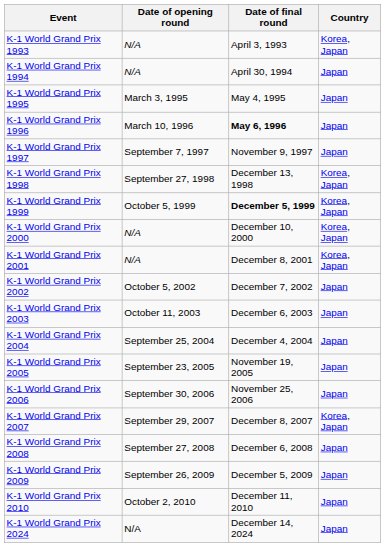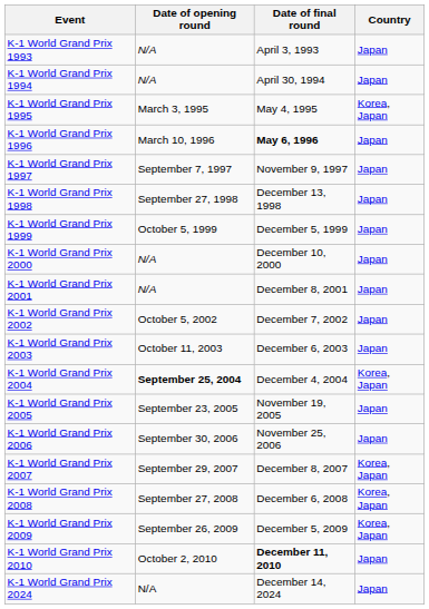 <table class="wikitable" align="center">
 <tr>
 <th>Event</th>
 <th>Date of opening round</th>
 <th>Date of final round</th>
 <th>Country</th>
 </tr>
 <tr>
 <td><a href='#'>K-1 World Grand Prix 1993</a></td>
 <td><em>N/A</em></td>
 <td>April 3, 1993</td>
-<td><a href='#'>Korea</a>, <a href='#'>Japan</a></td>
+<td><a href='#'>Japan</a></td>
 </tr>
 <tr>
 <td><a href='#'>K-1 World Grand Prix 1994</a></td>
 <td><em>N/A</em></td>
 <td>April 30, 1994</td>
 <td><a href='#'>Japan</a></td>
 </tr>
 <tr>
 <td><a href='#'>K-1 World Grand Prix 1995</a></td>
 <td>March 3, 1995</td>
 <td>May 4, 1995</td>
-<td><a href='#'>Japan</a></td>
+<td><a href='#'>Korea</a>, <a href='#'>Japan</a></td>
 </tr>
 <tr>
 <td><a href='#'>K-1 World Grand Prix 1996</a></td>
 <td>March 10, 1996</td>
 <td><strong>May 6, 1996</strong></td>
 <td><a href='#'>Japan</a></td>
 </tr>
 <tr>
 <td><a href='#'>K-1 World Grand Prix 1997</a></td>
 <td>September 7, 1997</td>
 <td>November 9, 1997</td>
 <td><a href='#'>Japan</a></td>
 </tr>
 <tr>
 <td><a href='#'>K-1 World Grand Prix 1998</a></td>
 <td>September 27, 1998</td>
 <td>December 13, 1998</td>
-<td><a href='#'>Korea</a>, <a href='#'>Japan</a></td>
+<td><a href='#'>Japan</a></td>
 </tr>
 <tr>
 <td><a href='#'>K-1 World Grand Prix 1999</a></td>
 <td>October 5, 1999</td>
-<td><strong>December 5, 1999</strong></td>
-<td><a href='#'>Korea</a>, <a href='#'>Japan</a></td>
+<td>December 5, 1999</td>
+<td><a href='#'>Japan</a></td>
 </tr>
 <tr>
 <td><a href='#'>K-1 World Grand Prix 2000</a></td>
 <td><em>N/A</em></td>
 <td>December 10, 2000</td>
-<td><a href='#'>Korea</a>, <a href='#'>Japan</a></td>
+<td><a href='#'>Japan</a></td>
 </tr>
 <tr>
 <td><a href='#'>K-1 World Grand Prix 2001</a></td>
 <td><em>N/A</em></td>
 <td>December 8, 2001</td>
-<td><a href='#'>Korea</a>, <a href='#'>Japan</a></td>
+<td><a href='#'>Japan</a></td>
 </tr>
 <tr>
 <td><a href='#'>K-1 World Grand Prix 2002</a></td>
 <td>October 5, 2002</td>
 <td>December 7, 2002</td>
 <td><a href='#'>Japan</a></td>
 </tr>
 <tr>
 <td><a href='#'>K-1 World Grand Prix 2003</a></td>
 <td>October 11, 2003</td>
 <td>December 6, 2003</td>
 <td><a href='#'>Japan</a></td>
 </tr>
 <tr>
 <td><a href='#'>K-1 World Grand Prix 2004</a></td>
-<td>September 25, 2004</td>
+<td><strong>September 25, 2004</strong></td>
 <td>December 4, 2004</td>
-<td><a href='#'>Japan</a></td>
+<td><a href='#'>Korea</a>, <a href='#'>Japan</a></td>
 </tr>
 <tr>
 <td><a href='#'>K-1 World Grand Prix 2005</a></td>
 <td>September 23, 2005</td>
 <td>November 19, 2005</td>
 <td><a href='#'>Japan</a></td>
 </tr>
 <tr>
 <td><a href='#'>K-1 World Grand Prix 2006</a></td>
 <td>September 30, 2006</td>
 <td>November 25, 2006</td>
 <td><a href='#'>Japan</a></td>
 </tr>
 <tr>
 <td><a href='#'>K-1 World Grand Prix 2007</a></td>
 <td>September 29, 2007</td>
 <td>December 8, 2007</td>
 <td><a href='#'>Korea</a>, <a href='#'>Japan</a></td>
 </tr>
 <tr>
 <td><a href='#'>K-1 World Grand Prix 2008</a></td>
 <td>September 27, 2008</td>
 <td>December 6, 2008</td>
-<td><a href='#'>Japan</a></td>
+<td><a href='#'>Korea</a>, <a href='#'>Japan</a></td>
 </tr>
 <tr>
 <td><a href='#'>K-1 World Grand Prix 2009</a></td>
 <td>September 26, 2009</td>
 <td>December 5, 2009</td>
-<td><a href='#'>Japan</a></td>
+<td><a href='#'>Korea</a>, <a href='#'>Japan</a></td>
 </tr>
 <tr>
 <td><a href='#'>K-1 World Grand Prix 2010</a></td>
 <td>October 2, 2010</td>
-<td>December 11, 2010</td>
+<td><strong>December 11, 2010</strong></td>
 <td><a href='#'>Japan</a></td>
 </tr>
 <tr>
 <td><a href='#'>K-1 World Grand Prix 2024</a></td>
 <td>N/A</td>
 <td>December 14, 2024</td>
 <td><a href='#'>Japan</a></td>
 </tr>
 </table>
